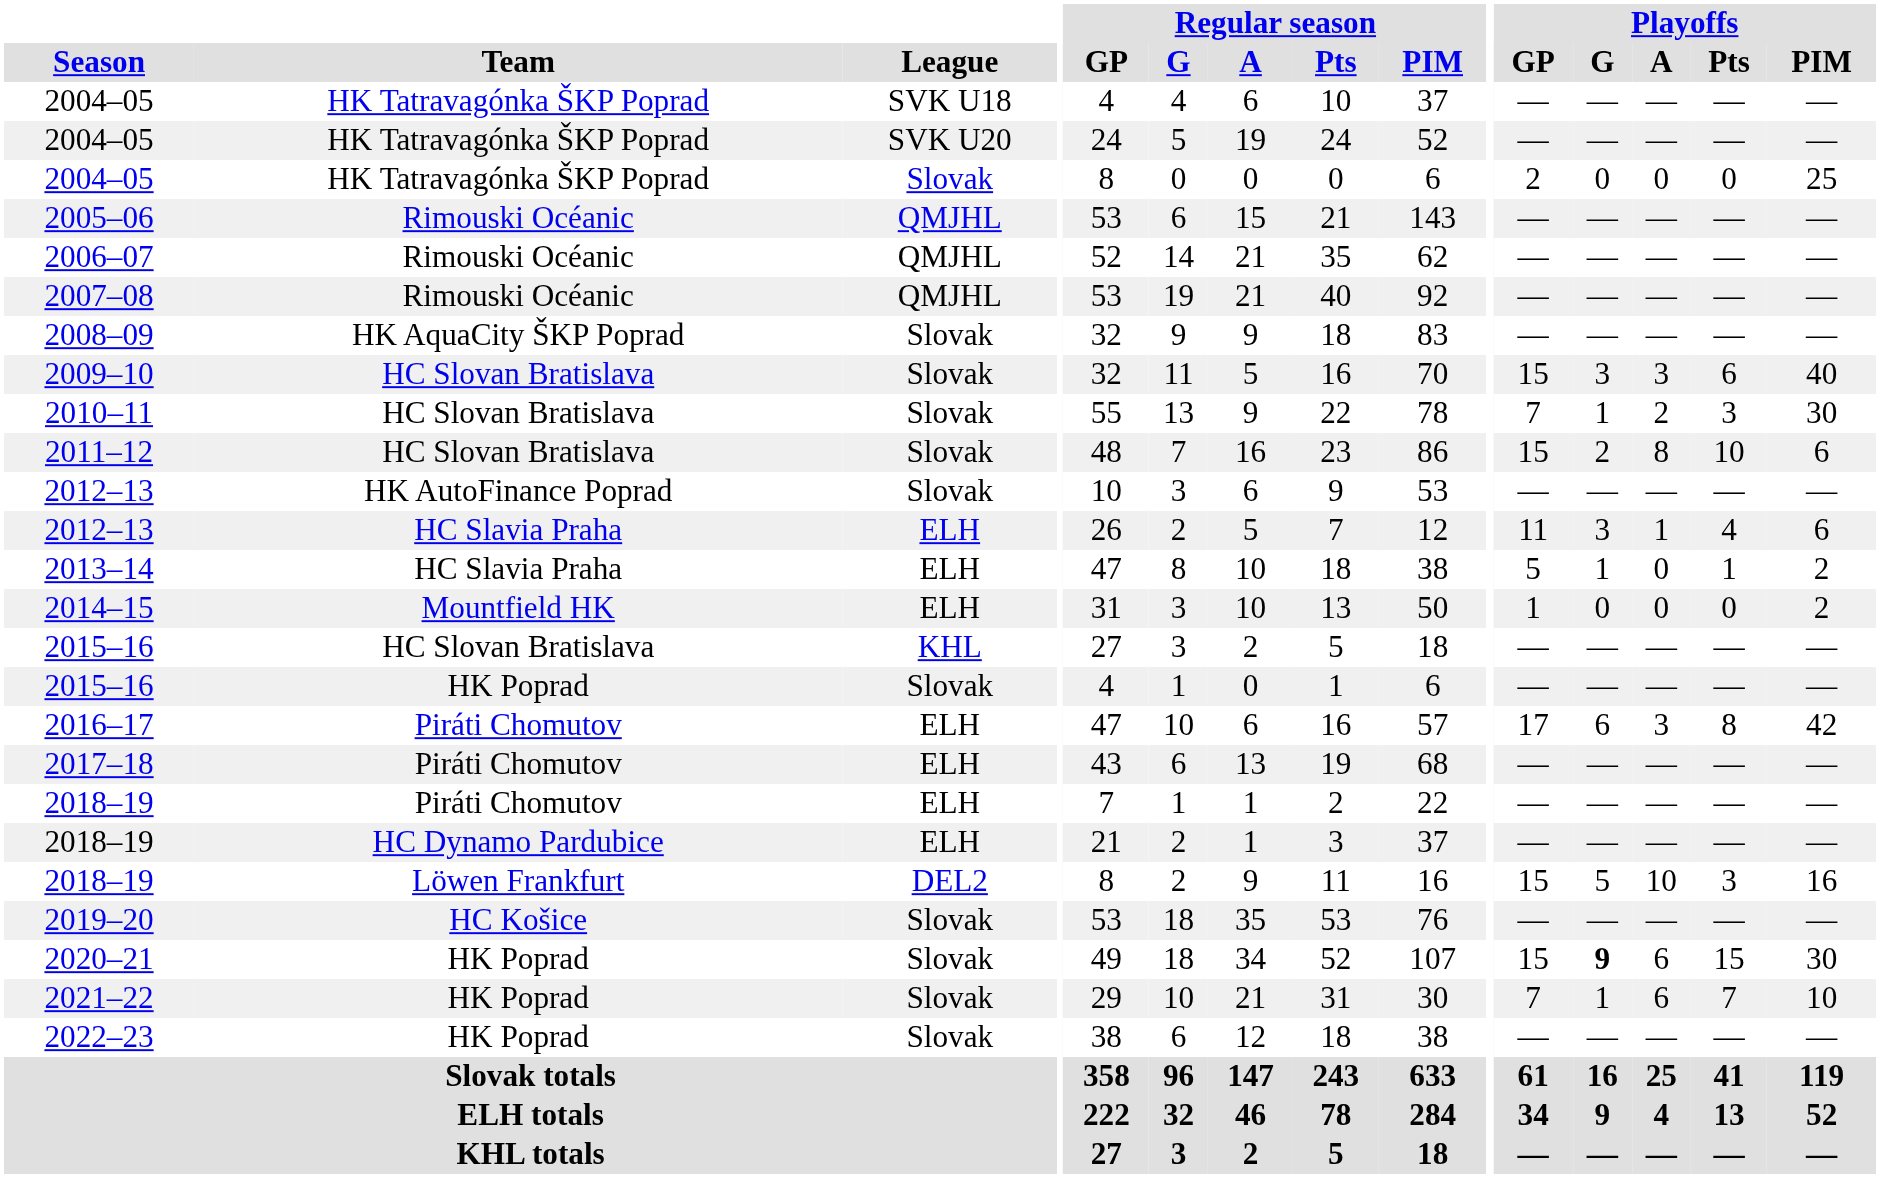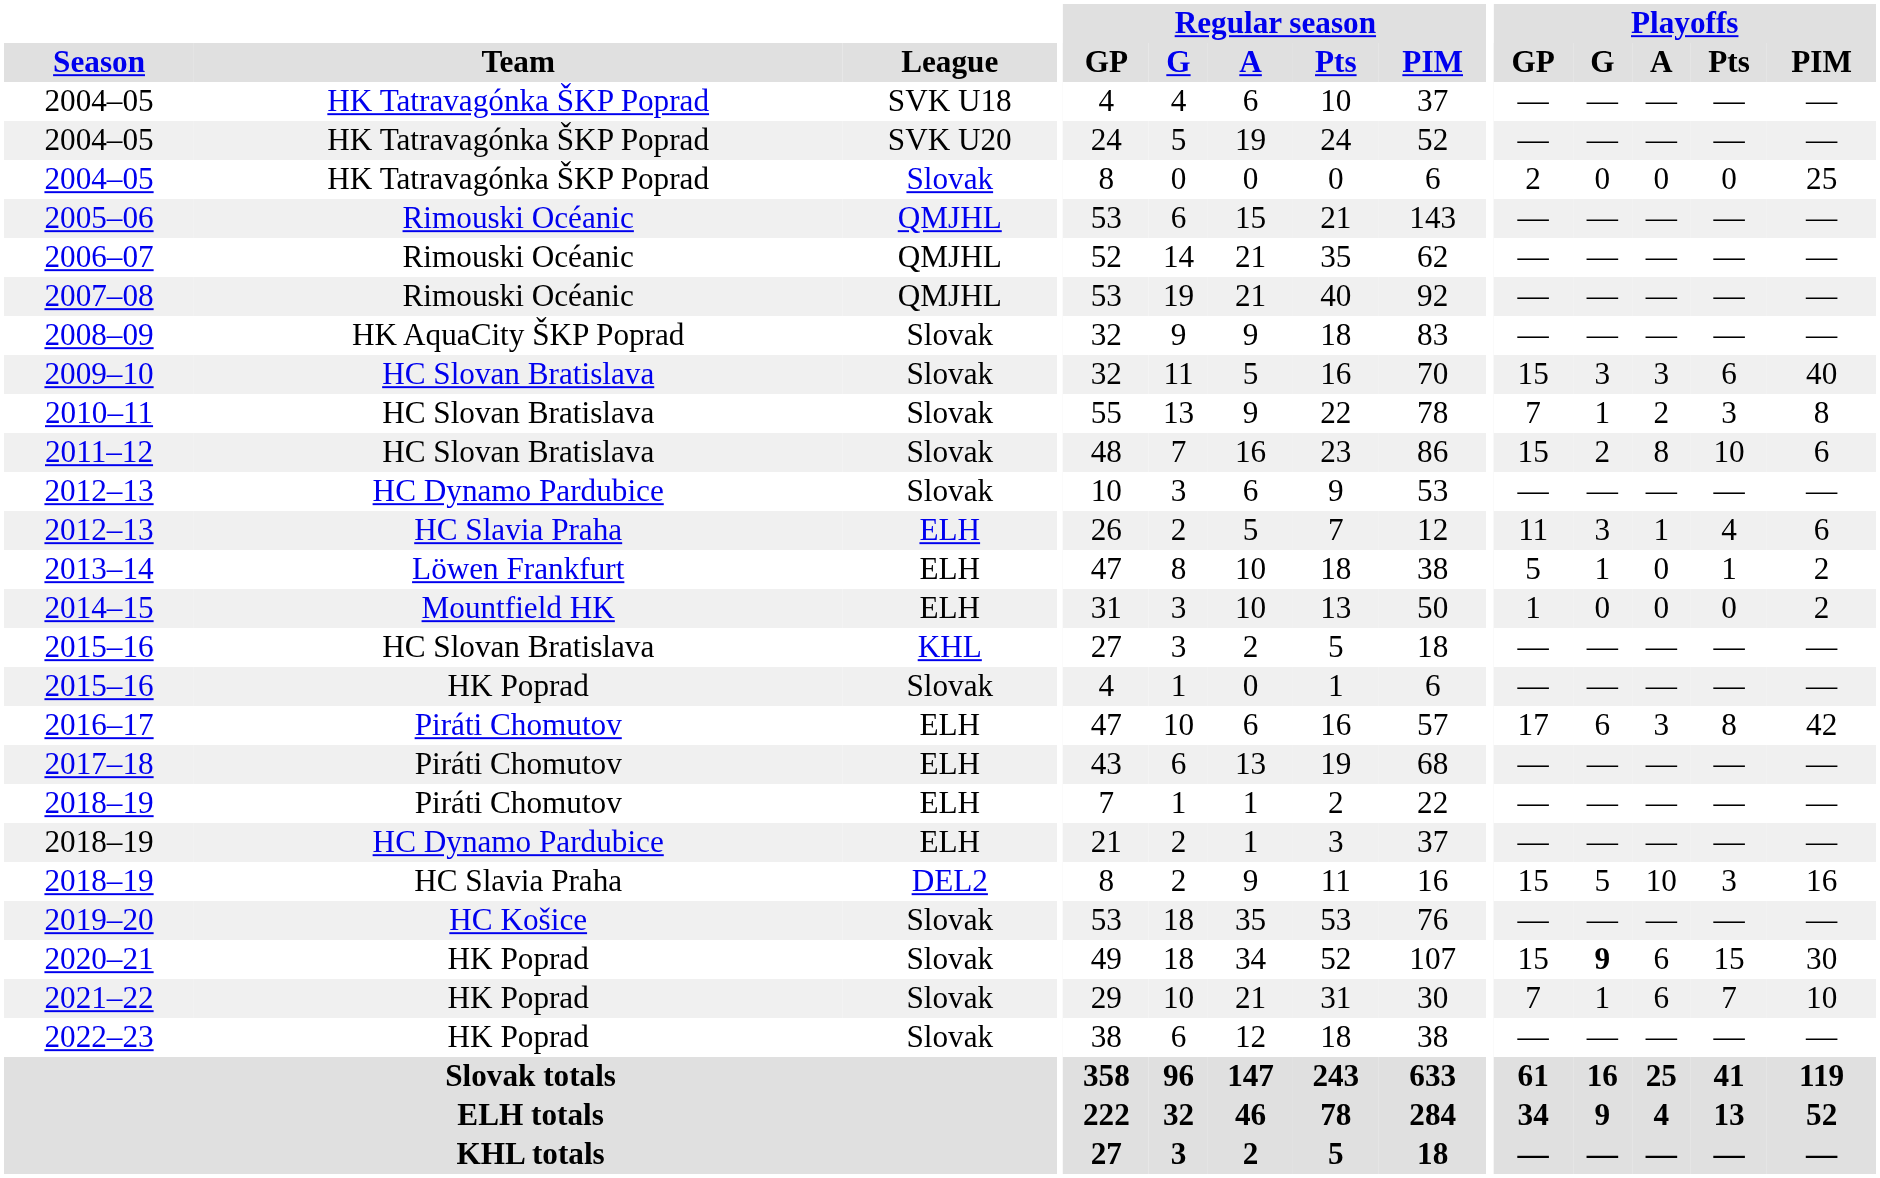 <table border="0" cellpadding="1" cellspacing="0" style="text-align:center; width:60em">
 <tr bgcolor="#e0e0e0">
 <th colspan="3" bgcolor="#ffffff"></th>
 <th rowspan="99" bgcolor="#ffffff"></th>
 <th colspan="5"><a href='#'>Regular season</a></th>
 <th rowspan="99" bgcolor="#ffffff"></th>
 <th colspan="5"><a href='#'>Playoffs</a></th>
 </tr>
 <tr bgcolor="#e0e0e0">
 <th><a href='#'>Season</a></th>
 <th>Team</th>
 <th>League</th>
 <th>GP</th>
 <th><a href='#'>G</a></th>
 <th><a href='#'>A</a></th>
 <th><a href='#'>Pts</a></th>
 <th><a href='#'>PIM</a></th>
 <th>GP</th>
 <th>G</th>
 <th>A</th>
 <th>Pts</th>
 <th>PIM</th>
 </tr>
 <tr>
 <td>2004–05</td>
 <td><a href='#'>HK Tatravagónka ŠKP Poprad</a></td>
 <td>SVK U18</td>
 <td>4</td>
 <td>4</td>
 <td>6</td>
 <td>10</td>
 <td>37</td>
 <td>—</td>
 <td>—</td>
 <td>—</td>
 <td>—</td>
 <td>—</td>
 </tr>
 <tr bgcolor="#f0f0f0">
 <td>2004–05</td>
 <td>HK Tatravagónka ŠKP Poprad</td>
 <td>SVK U20</td>
 <td>24</td>
 <td>5</td>
 <td>19</td>
 <td>24</td>
 <td>52</td>
 <td>—</td>
 <td>—</td>
 <td>—</td>
 <td>—</td>
 <td>—</td>
 </tr>
 <tr>
 <td><a href='#'>2004–05</a></td>
 <td>HK Tatravagónka ŠKP Poprad</td>
 <td><a href='#'>Slovak</a></td>
 <td>8</td>
 <td>0</td>
 <td>0</td>
 <td>0</td>
 <td>6</td>
 <td>2</td>
 <td>0</td>
 <td>0</td>
 <td>0</td>
 <td>25</td>
 </tr>
 <tr bgcolor="#f0f0f0">
 <td><a href='#'>2005–06</a></td>
 <td><a href='#'>Rimouski Océanic</a></td>
 <td><a href='#'>QMJHL</a></td>
 <td>53</td>
 <td>6</td>
 <td>15</td>
 <td>21</td>
 <td>143</td>
 <td>—</td>
 <td>—</td>
 <td>—</td>
 <td>—</td>
 <td>—</td>
 </tr>
 <tr>
 <td><a href='#'>2006–07</a></td>
 <td>Rimouski Océanic</td>
 <td>QMJHL</td>
 <td>52</td>
 <td>14</td>
 <td>21</td>
 <td>35</td>
 <td>62</td>
 <td>—</td>
 <td>—</td>
 <td>—</td>
 <td>—</td>
 <td>—</td>
 </tr>
 <tr bgcolor="#f0f0f0">
 <td><a href='#'>2007–08</a></td>
 <td>Rimouski Océanic</td>
 <td>QMJHL</td>
 <td>53</td>
 <td>19</td>
 <td>21</td>
 <td>40</td>
 <td>92</td>
 <td>—</td>
 <td>—</td>
 <td>—</td>
 <td>—</td>
 <td>—</td>
 </tr>
 <tr>
 <td><a href='#'>2008–09</a></td>
 <td>HK AquaCity ŠKP Poprad</td>
 <td>Slovak</td>
 <td>32</td>
 <td>9</td>
 <td>9</td>
 <td>18</td>
 <td>83</td>
 <td>—</td>
 <td>—</td>
 <td>—</td>
 <td>—</td>
 <td>—</td>
 </tr>
 <tr bgcolor="#f0f0f0">
 <td><a href='#'>2009–10</a></td>
 <td><a href='#'>HC Slovan Bratislava</a></td>
 <td>Slovak</td>
 <td>32</td>
 <td>11</td>
 <td>5</td>
 <td>16</td>
 <td>70</td>
 <td>15</td>
 <td>3</td>
 <td>3</td>
 <td>6</td>
 <td>40</td>
 </tr>
 <tr>
 <td><a href='#'>2010–11</a></td>
 <td>HC Slovan Bratislava</td>
 <td>Slovak</td>
 <td>55</td>
 <td>13</td>
 <td>9</td>
 <td>22</td>
 <td>78</td>
 <td>7</td>
 <td>1</td>
 <td>2</td>
 <td>3</td>
-<td>30</td>
+<td>8</td>
 </tr>
 <tr bgcolor="#f0f0f0">
 <td><a href='#'>2011–12</a></td>
 <td>HC Slovan Bratislava</td>
 <td>Slovak</td>
 <td>48</td>
 <td>7</td>
 <td>16</td>
 <td>23</td>
 <td>86</td>
 <td>15</td>
 <td>2</td>
 <td>8</td>
 <td>10</td>
 <td>6</td>
 </tr>
 <tr>
 <td><a href='#'>2012–13</a></td>
-<td>HK AutoFinance Poprad</td>
+<td><a href='#'>HC Dynamo Pardubice</a></td>
 <td>Slovak</td>
 <td>10</td>
 <td>3</td>
 <td>6</td>
 <td>9</td>
 <td>53</td>
 <td>—</td>
 <td>—</td>
 <td>—</td>
 <td>—</td>
 <td>—</td>
 </tr>
 <tr bgcolor="#f0f0f0">
 <td><a href='#'>2012–13</a></td>
 <td><a href='#'>HC Slavia Praha</a></td>
 <td><a href='#'>ELH</a></td>
 <td>26</td>
 <td>2</td>
 <td>5</td>
 <td>7</td>
 <td>12</td>
 <td>11</td>
 <td>3</td>
 <td>1</td>
 <td>4</td>
 <td>6</td>
 </tr>
 <tr>
 <td><a href='#'>2013–14</a></td>
-<td>HC Slavia Praha</td>
+<td><a href='#'>Löwen Frankfurt</a></td>
 <td>ELH</td>
 <td>47</td>
 <td>8</td>
 <td>10</td>
 <td>18</td>
 <td>38</td>
 <td>5</td>
 <td>1</td>
 <td>0</td>
 <td>1</td>
 <td>2</td>
 </tr>
 <tr bgcolor="#f0f0f0">
 <td><a href='#'>2014–15</a></td>
 <td><a href='#'>Mountfield HK</a></td>
 <td>ELH</td>
 <td>31</td>
 <td>3</td>
 <td>10</td>
 <td>13</td>
 <td>50</td>
 <td>1</td>
 <td>0</td>
 <td>0</td>
 <td>0</td>
 <td>2</td>
 </tr>
 <tr>
 <td><a href='#'>2015–16</a></td>
 <td>HC Slovan Bratislava</td>
 <td><a href='#'>KHL</a></td>
 <td>27</td>
 <td>3</td>
 <td>2</td>
 <td>5</td>
 <td>18</td>
 <td>—</td>
 <td>—</td>
 <td>—</td>
 <td>—</td>
 <td>—</td>
 </tr>
 <tr bgcolor="#f0f0f0">
 <td><a href='#'>2015–16</a></td>
 <td>HK Poprad</td>
 <td>Slovak</td>
 <td>4</td>
 <td>1</td>
 <td>0</td>
 <td>1</td>
 <td>6</td>
 <td>—</td>
 <td>—</td>
 <td>—</td>
 <td>—</td>
 <td>—</td>
 </tr>
 <tr>
 <td><a href='#'>2016–17</a></td>
 <td><a href='#'>Piráti Chomutov</a></td>
 <td>ELH</td>
 <td>47</td>
 <td>10</td>
 <td>6</td>
 <td>16</td>
 <td>57</td>
 <td>17</td>
 <td>6</td>
 <td>3</td>
 <td>8</td>
 <td>42</td>
 </tr>
 <tr bgcolor="#f0f0f0">
 <td><a href='#'>2017–18</a></td>
 <td>Piráti Chomutov</td>
 <td>ELH</td>
 <td>43</td>
 <td>6</td>
 <td>13</td>
 <td>19</td>
 <td>68</td>
 <td>—</td>
 <td>—</td>
 <td>—</td>
 <td>—</td>
 <td>—</td>
 </tr>
 <tr>
 <td><a href='#'>2018–19</a></td>
 <td>Piráti Chomutov</td>
 <td>ELH</td>
 <td>7</td>
 <td>1</td>
 <td>1</td>
 <td>2</td>
 <td>22</td>
 <td>—</td>
 <td>—</td>
 <td>—</td>
 <td>—</td>
 <td>—</td>
 </tr>
 <tr bgcolor="#f0f0f0">
 <td>2018–19</td>
 <td><a href='#'>HC Dynamo Pardubice</a></td>
 <td>ELH</td>
 <td>21</td>
 <td>2</td>
 <td>1</td>
 <td>3</td>
 <td>37</td>
 <td>—</td>
 <td>—</td>
 <td>—</td>
 <td>—</td>
 <td>—</td>
 </tr>
 <tr>
 <td><a href='#'>2018–19</a></td>
-<td><a href='#'>Löwen Frankfurt</a></td>
+<td>HC Slavia Praha</td>
 <td><a href='#'>DEL2</a></td>
 <td>8</td>
 <td>2</td>
 <td>9</td>
 <td>11</td>
 <td>16</td>
 <td>15</td>
 <td>5</td>
 <td>10</td>
 <td>3</td>
 <td>16</td>
 </tr>
 <tr bgcolor="#f0f0f0">
 <td><a href='#'>2019–20</a></td>
 <td><a href='#'>HC Košice</a></td>
 <td>Slovak</td>
 <td>53</td>
 <td>18</td>
 <td>35</td>
 <td>53</td>
 <td>76</td>
 <td>—</td>
 <td>—</td>
 <td>—</td>
 <td>—</td>
 <td>—</td>
 </tr>
 <tr>
 <td><a href='#'>2020–21</a></td>
 <td>HK Poprad</td>
 <td>Slovak</td>
 <td>49</td>
 <td>18</td>
 <td>34</td>
 <td>52</td>
 <td>107</td>
 <td>15</td>
 <td><strong>9</strong></td>
 <td>6</td>
 <td>15</td>
 <td>30</td>
 </tr>
 <tr bgcolor="#f0f0f0">
 <td><a href='#'>2021–22</a></td>
 <td>HK Poprad</td>
 <td>Slovak</td>
 <td>29</td>
 <td>10</td>
 <td>21</td>
 <td>31</td>
 <td>30</td>
 <td>7</td>
 <td>1</td>
 <td>6</td>
 <td>7</td>
 <td>10</td>
 </tr>
 <tr>
 <td><a href='#'>2022–23</a></td>
 <td>HK Poprad</td>
 <td>Slovak</td>
 <td>38</td>
 <td>6</td>
 <td>12</td>
 <td>18</td>
 <td>38</td>
 <td>—</td>
 <td>—</td>
 <td>—</td>
 <td>—</td>
 <td>—</td>
 </tr>
 <tr bgcolor="#e0e0e0">
 <th colspan="3">Slovak totals</th>
 <th>358</th>
 <th>96</th>
 <th>147</th>
 <th>243</th>
 <th>633</th>
 <th>61</th>
 <th>16</th>
 <th>25</th>
 <th>41</th>
 <th>119</th>
 </tr>
 <tr bgcolor="#e0e0e0">
 <th colspan="3">ELH totals</th>
 <th>222</th>
 <th>32</th>
 <th>46</th>
 <th>78</th>
 <th>284</th>
 <th>34</th>
 <th>9</th>
 <th>4</th>
 <th>13</th>
 <th>52</th>
 </tr>
 <tr bgcolor="#e0e0e0">
 <th colspan="3">KHL totals</th>
 <th>27</th>
 <th>3</th>
 <th>2</th>
 <th>5</th>
 <th>18</th>
 <th>—</th>
 <th>—</th>
 <th>—</th>
 <th>—</th>
 <th>—</th>
 </tr>
 </table>
